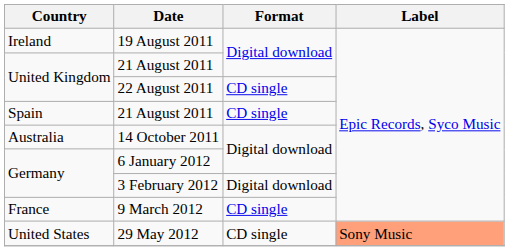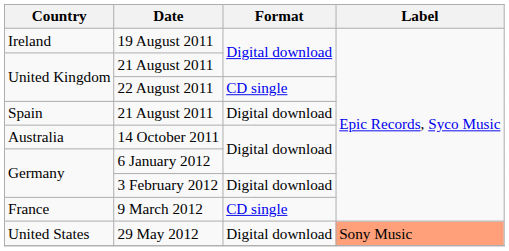 <table class="wikitable">
 <tr>
 <th>Country</th>
 <th>Date</th>
 <th>Format</th>
 <th>Label</th>
 </tr>
 <tr>
 <td>Ireland</td>
 <td>19 August 2011</td>
 <td rowspan="2"><a href='#'>Digital download</a></td>
 <td rowspan="8"><a href='#'>Epic Records</a>, <a href='#'>Syco Music</a></td>
 </tr>
 <tr>
 <td rowspan="2">United Kingdom</td>
 <td>21 August 2011</td>
 </tr>
 <tr>
 <td>22 August 2011</td>
 <td><a href='#'>CD single</a></td>
 </tr>
 <tr>
 <td>Spain</td>
 <td>21 August 2011</td>
-<td><a href='#'>CD single</a></td>
+<td>Digital download</td>
 </tr>
 <tr>
 <td>Australia</td>
 <td>14 October 2011</td>
 <td rowspan="2">Digital download</td>
 </tr>
 <tr>
 <td rowspan="2">Germany</td>
 <td>6 January 2012</td>
 </tr>
 <tr>
 <td>3 February 2012</td>
 <td rowspan="1">Digital download</td>
 </tr>
 <tr>
 <td>France</td>
 <td>9 March 2012</td>
 <td><a href='#'>CD single</a></td>
 </tr>
 <tr>
 <td>United States</td>
 <td>29 May 2012</td>
-<td>CD single</td>
+<td>Digital download</td>
 <td style="background: lightsalmon;">Sony Music</td>
 </tr>
 <tr>
 </tr>
 </table>
